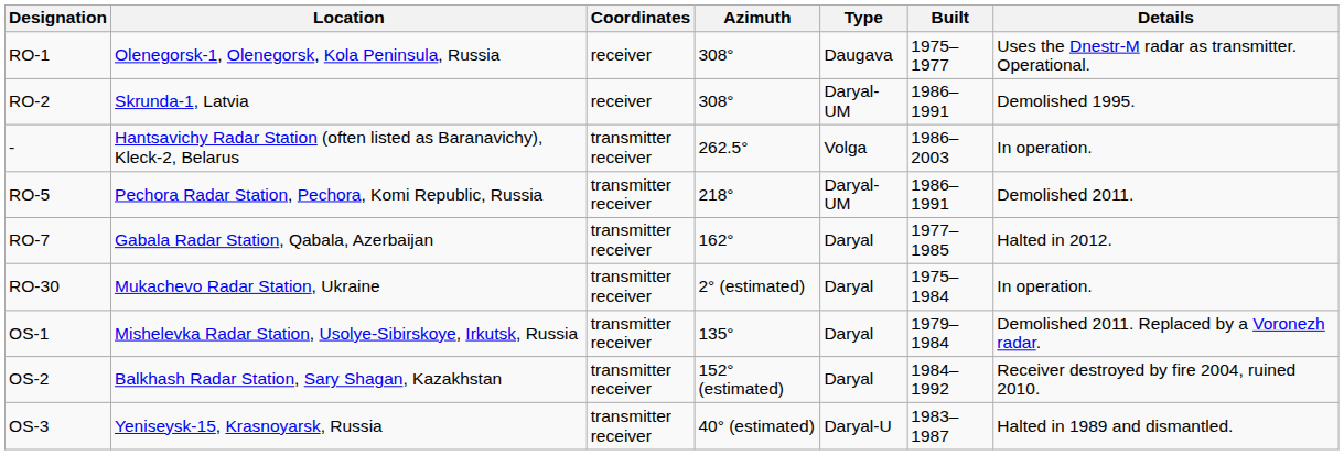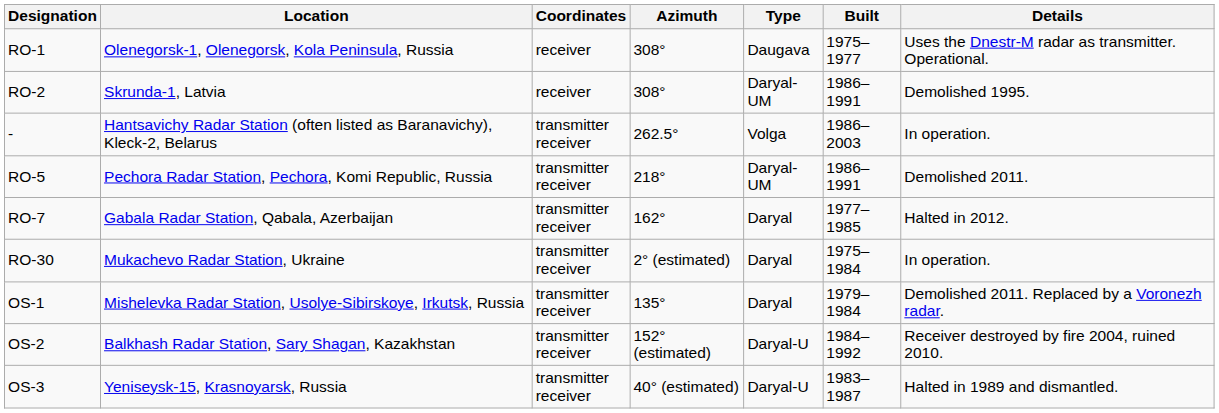 <table class="wikitable">
 <tr align=center>
 <th>Designation</th>
 <th>Location</th>
 <th>Coordinates</th>
 <th>Azimuth </th>
 <th>Type</th>
 <th>Built</th>
 <th>Details</th>
 </tr>
 <tr>
 <td>RO-1</td>
 <td><a href='#'>Olenegorsk-1</a>, <a href='#'>Olenegorsk</a>, <a href='#'>Kola Peninsula</a>, Russia</td>
 <td> receiver</td>
 <td>308°</td>
 <td>Daugava</td>
 <td>1975–1977</td>
 <td>Uses the <a href='#'>Dnestr-M</a> radar as transmitter. Operational.</td>
 </tr>
 <tr>
 <td>RO-2</td>
 <td><a href='#'>Skrunda-1</a>, Latvia</td>
 <td> receiver</td>
 <td>308°</td>
 <td>Daryal-UM</td>
 <td>1986–1991</td>
 <td>Demolished 1995.</td>
 </tr>
 <tr>
 <td>-</td>
 <td><a href='#'>Hantsavichy Radar Station</a> (often listed as Baranavichy), Kleck-2, Belarus</td>
 <td> transmitter<br> receiver</td>
 <td>262.5°</td>
 <td>Volga</td>
 <td>1986–2003</td>
 <td>In operation.</td>
 </tr>
 <tr>
 <td>RO-5</td>
 <td><a href='#'>Pechora Radar Station</a>, <a href='#'>Pechora</a>, Komi Republic, Russia</td>
 <td> transmitter<br> receiver</td>
 <td>218°</td>
 <td>Daryal-UM</td>
 <td>1986–1991</td>
 <td>Demolished 2011.</td>
 </tr>
 <tr>
 <td>RO-7</td>
 <td><a href='#'>Gabala Radar Station</a>, Qabala, Azerbaijan</td>
 <td> transmitter<br>  receiver</td>
 <td>162°</td>
 <td>Daryal</td>
 <td>1977–1985</td>
 <td>Halted in 2012.</td>
 </tr>
 <tr>
 <td>RO-30</td>
 <td><a href='#'>Mukachevo Radar Station</a>, Ukraine</td>
 <td> transmitter<br> receiver</td>
 <td>2° (estimated)</td>
 <td>Daryal</td>
 <td>1975–1984</td>
 <td>In operation.</td>
 </tr>
 <tr>
 <td>OS-1</td>
 <td><a href='#'>Mishelevka Radar Station</a>, <a href='#'>Usolye-Sibirskoye</a>, <a href='#'>Irkutsk</a>, Russia</td>
 <td> transmitter<br> receiver</td>
 <td>135°</td>
 <td>Daryal</td>
 <td>1979–1984</td>
 <td>Demolished 2011. Replaced by a <a href='#'>Voronezh radar</a>.</td>
 </tr>
 <tr>
 <td>OS-2</td>
 <td><a href='#'>Balkhash Radar Station</a>, <a href='#'>Sary Shagan</a>, Kazakhstan</td>
 <td> transmitter<br> receiver</td>
 <td>152° (estimated)</td>
-<td>Daryal</td>
+<td>Daryal-U</td>
 <td>1984–1992</td>
 <td>Receiver destroyed by fire 2004, ruined 2010.</td>
 </tr>
 <tr>
 <td>OS-3</td>
 <td><a href='#'>Yeniseysk-15</a>, <a href='#'>Krasnoyarsk</a>, Russia</td>
 <td> transmitter<br> receiver</td>
 <td>40° (estimated)</td>
 <td>Daryal-U</td>
 <td>1983–1987</td>
 <td>Halted in 1989 and dismantled.</td>
 </tr>
 </table>
